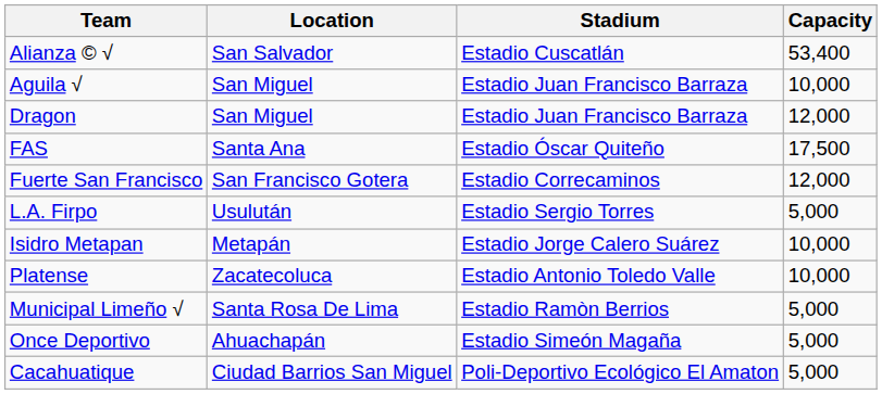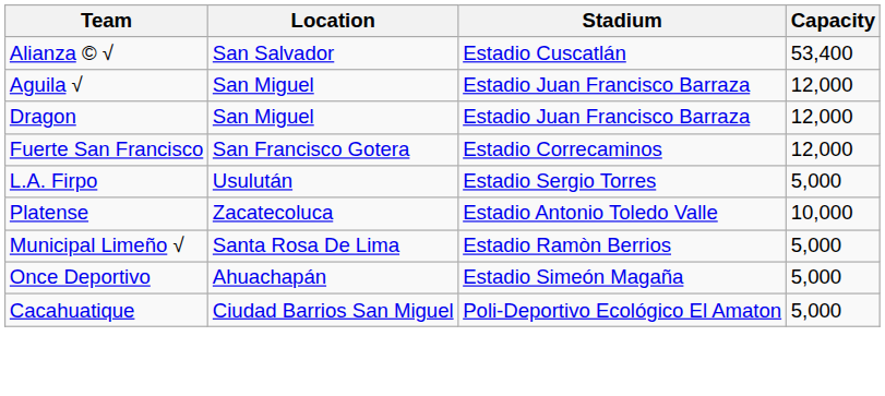 <table class="wikitable sortable">
 <tr>
 <th>Team</th>
 <th>Location</th>
 <th>Stadium</th>
 <th>Capacity</th>
 </tr>
 <tr>
 <td><a href='#'>Alianza</a> © √</td>
 <td><a href='#'>San Salvador</a></td>
 <td><a href='#'>Estadio Cuscatlán</a></td>
 <td>53,400</td>
 </tr>
 <tr>
 <td><a href='#'>Aguila</a> √</td>
 <td><a href='#'>San Miguel</a></td>
 <td><a href='#'>Estadio Juan Francisco Barraza</a></td>
-<td>10,000</td>
+<td>12,000</td>
 </tr>
 <tr>
 <td><a href='#'>Dragon</a></td>
 <td><a href='#'>San Miguel</a></td>
 <td><a href='#'>Estadio Juan Francisco Barraza</a></td>
 <td>12,000</td>
-</tr>
-<tr>
-<td><a href='#'>FAS</a></td>
-<td><a href='#'>Santa Ana</a></td>
-<td><a href='#'>Estadio Óscar Quiteño</a></td>
-<td>17,500</td>
 </tr>
 <tr>
 <td><a href='#'>Fuerte San Francisco</a></td>
 <td><a href='#'>San Francisco Gotera</a></td>
 <td><a href='#'>Estadio Correcaminos</a></td>
 <td>12,000</td>
 </tr>
 <tr>
 <td><a href='#'>L.A. Firpo</a></td>
 <td><a href='#'>Usulután</a></td>
 <td><a href='#'>Estadio Sergio Torres</a></td>
 <td>5,000</td>
-</tr>
-<tr>
-<td><a href='#'>Isidro Metapan</a></td>
-<td><a href='#'>Metapán</a></td>
-<td><a href='#'>Estadio Jorge Calero Suárez</a></td>
-<td>10,000</td>
 </tr>
 <tr>
 <td><a href='#'>Platense</a></td>
 <td><a href='#'>Zacatecoluca</a></td>
 <td><a href='#'>Estadio Antonio Toledo Valle</a></td>
 <td>10,000</td>
 </tr>
 <tr>
 <td><a href='#'>Municipal Limeño</a> √</td>
 <td><a href='#'>Santa Rosa De Lima</a></td>
 <td><a href='#'>Estadio Ramòn Berrios</a></td>
 <td>5,000</td>
 </tr>
 <tr>
 <td><a href='#'>Once Deportivo</a></td>
 <td><a href='#'>Ahuachapán</a></td>
 <td><a href='#'>Estadio Simeón Magaña</a></td>
 <td>5,000</td>
 </tr>
 <tr>
 <td><a href='#'>Cacahuatique</a></td>
 <td><a href='#'>Ciudad Barrios San Miguel</a></td>
 <td><a href='#'>Poli-Deportivo Ecológico El Amaton</a></td>
 <td>5,000</td>
 </tr>
 </table>
